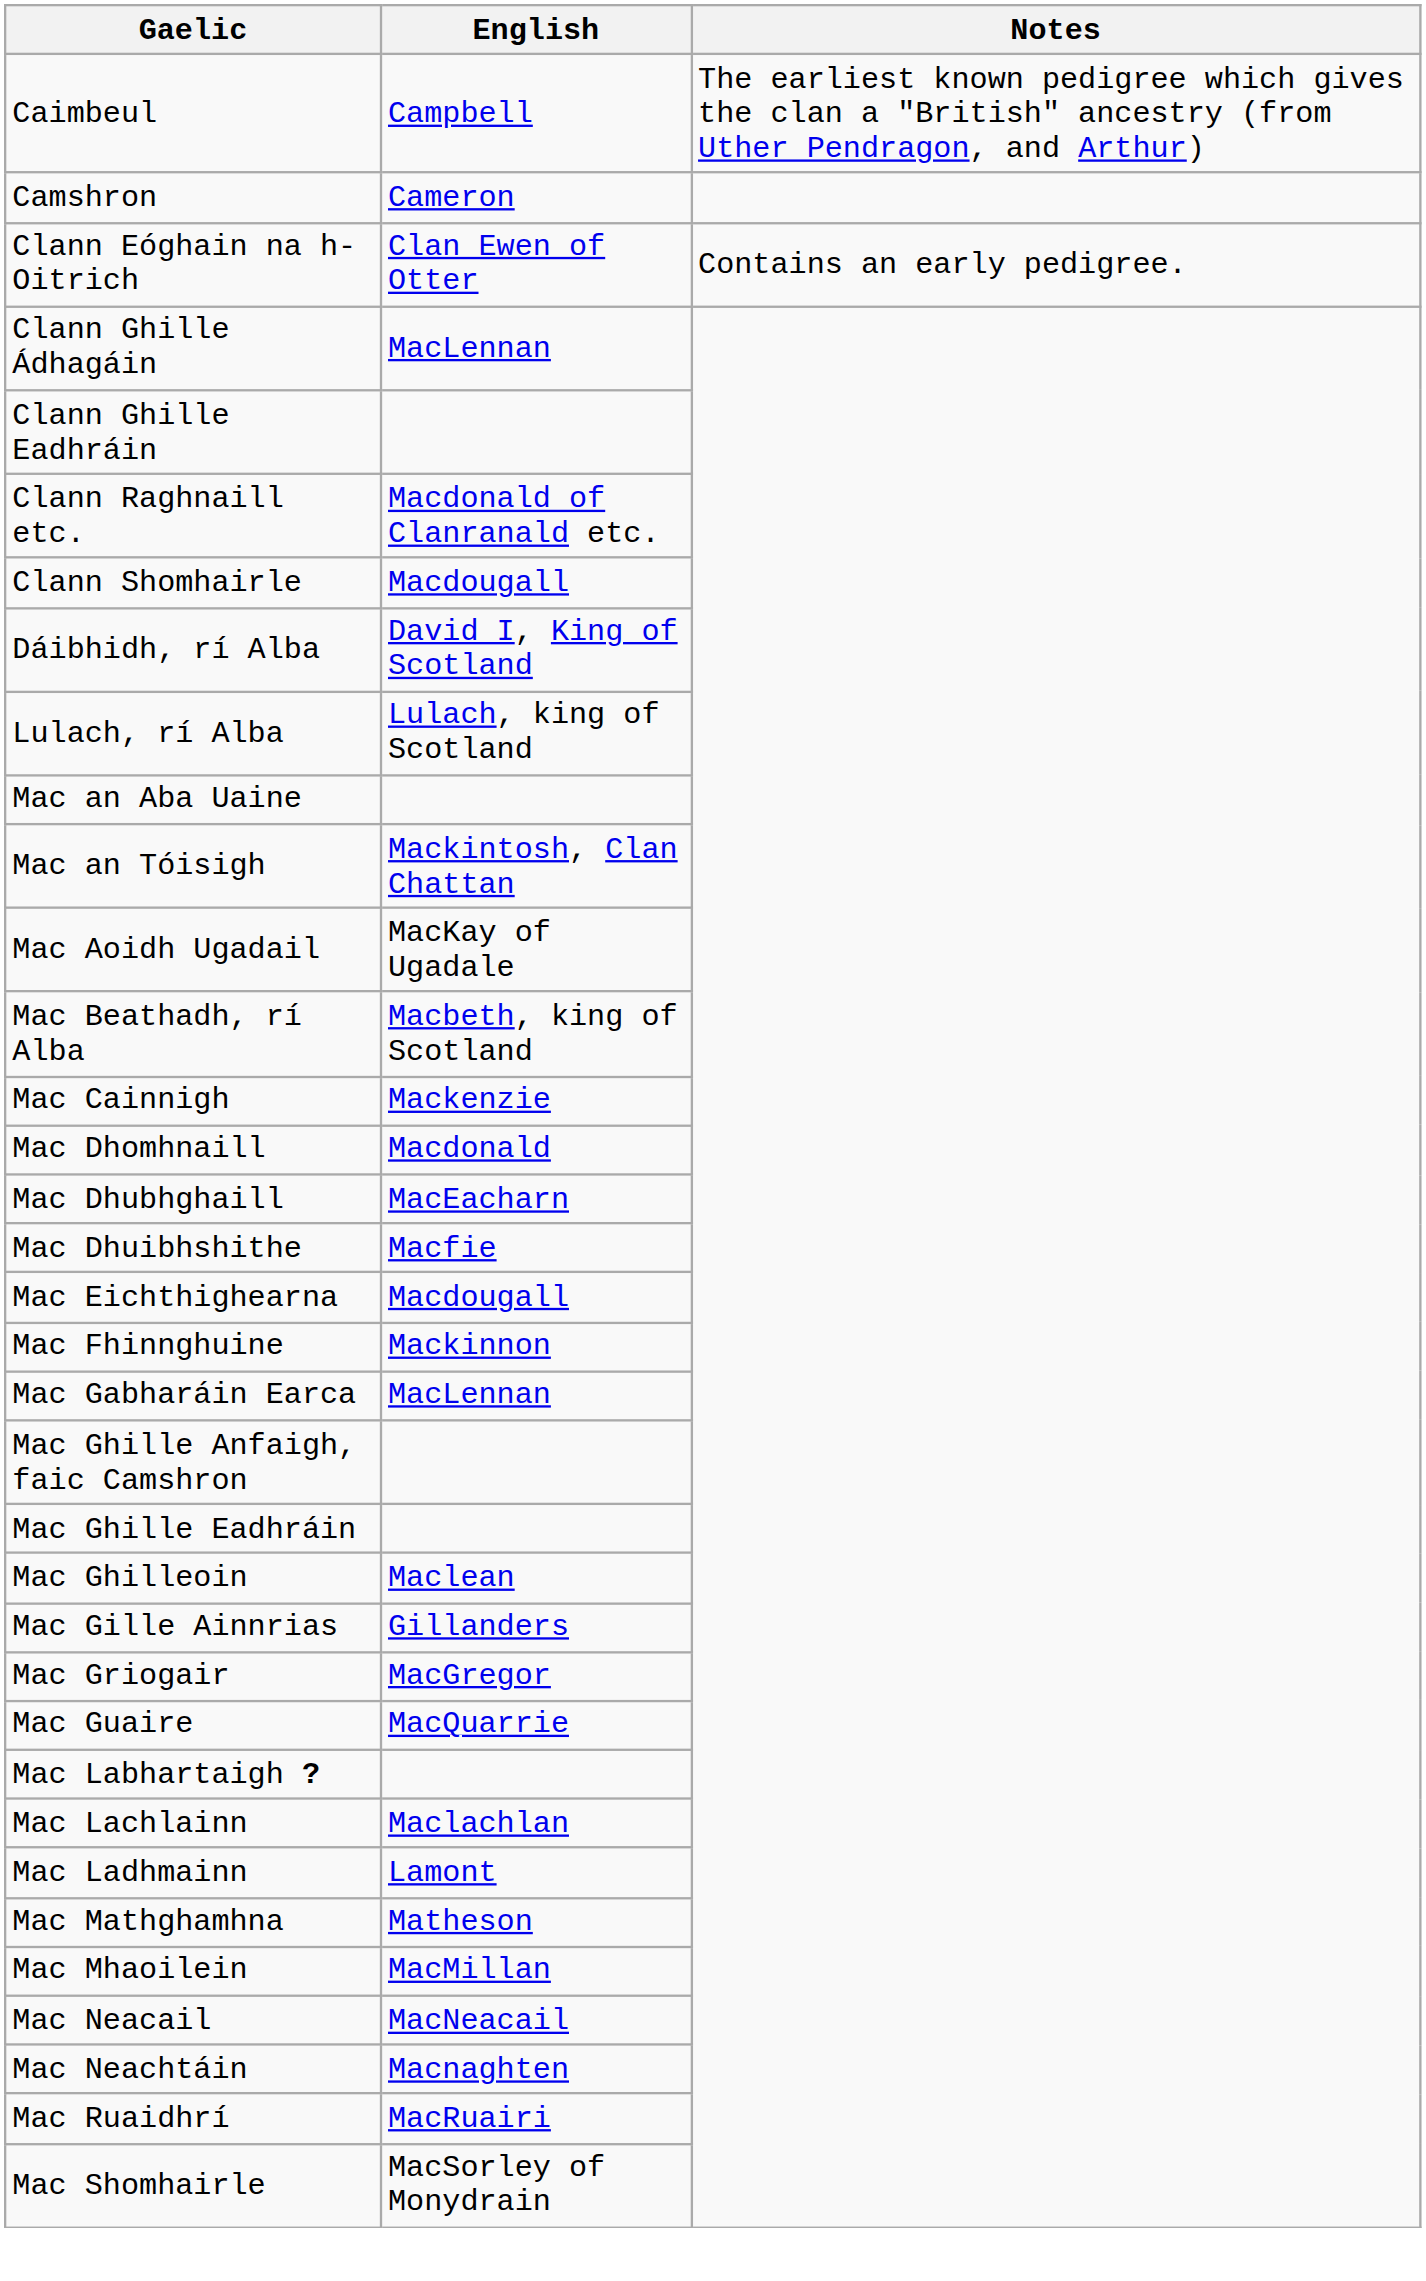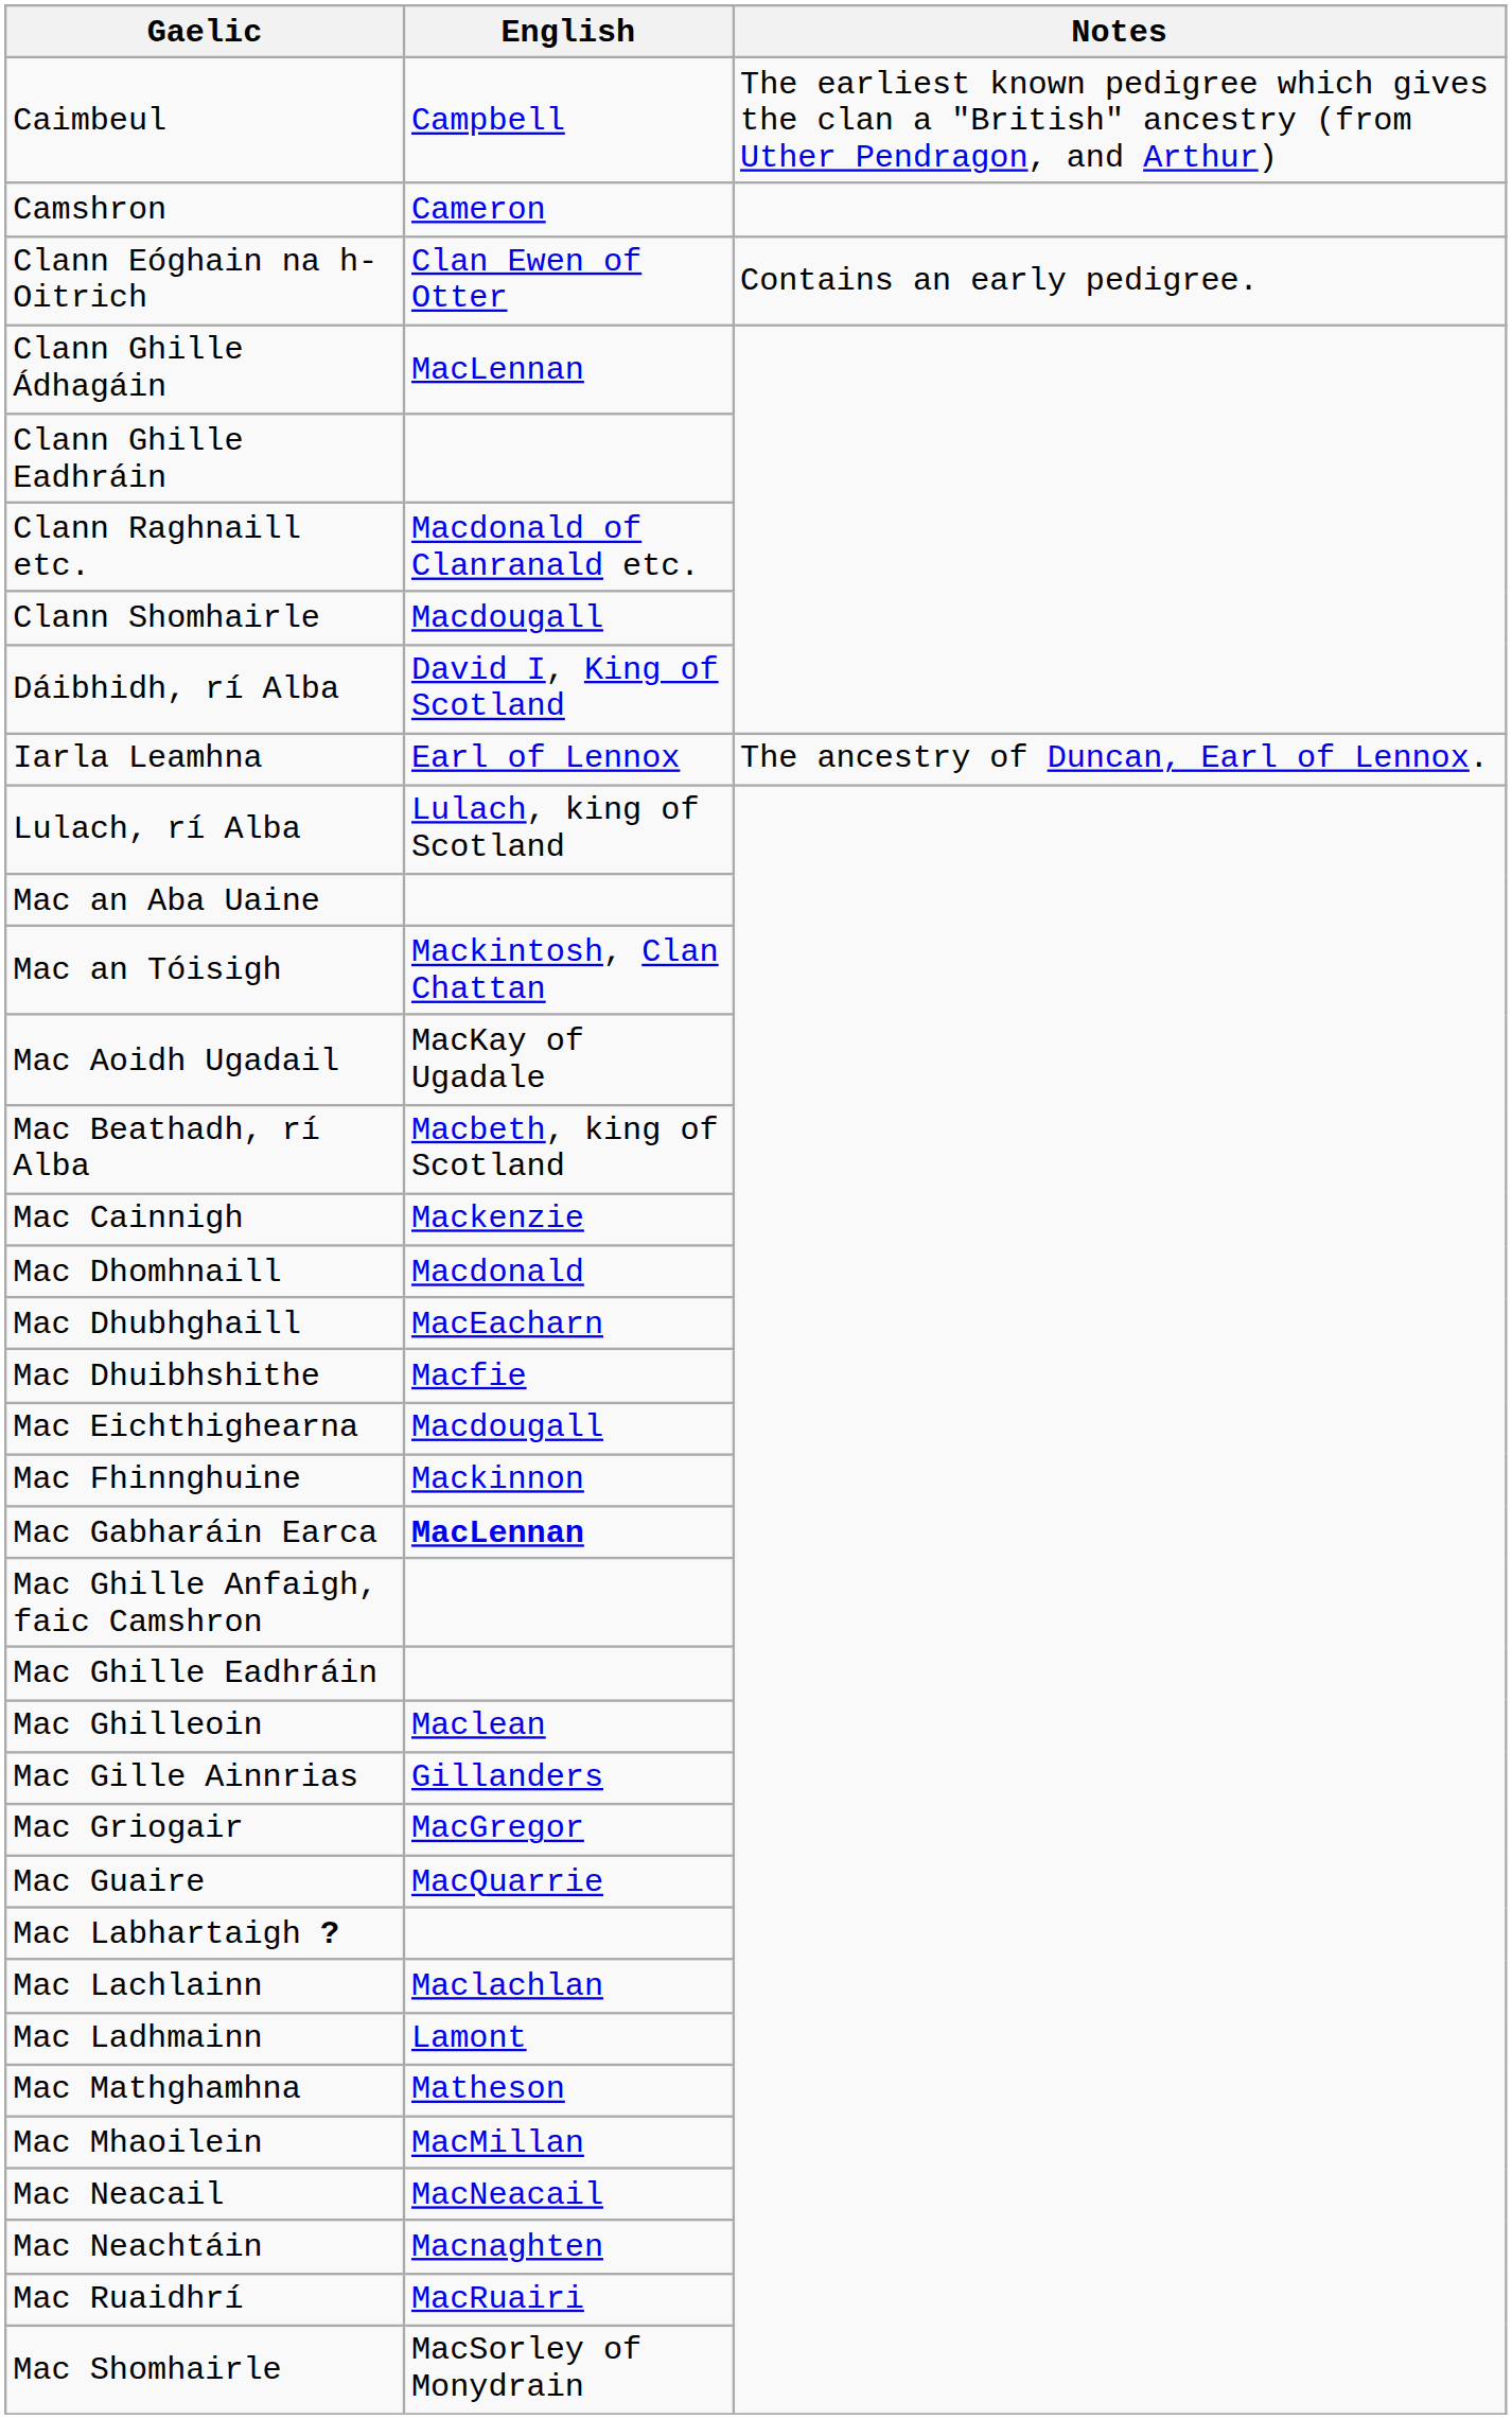 <table class="wikitable sortable">
 <tr>
 <th>Gaelic</th>
 <th>English</th>
 <th>Notes</th>
 </tr>
 <tr>
 <td>Caimbeul</td>
 <td><a href='#'>Campbell</a></td>
 <td>The earliest known pedigree which gives the clan a "British" ancestry (from <a href='#'>Uther Pendragon</a>, and <a href='#'>Arthur</a>)</td>
 </tr>
 <tr>
 <td>Camshron</td>
 <td><a href='#'>Cameron</a></td>
 </tr>
 <tr>
 <td>Clann Eóghain na h-Oitrich</td>
 <td><a href='#'>Clan Ewen of Otter</a></td>
 <td>Contains an early pedigree.</td>
 </tr>
 <tr>
 <td>Clann Ghille Ádhagáin</td>
 <td><a href='#'>MacLennan</a></td>
 </tr>
 <tr>
 <td>Clann Ghille Eadhráin</td>
 <td></td>
 </tr>
 <tr>
 <td>Clann Raghnaill etc.</td>
 <td><a href='#'>Macdonald of Clanranald</a> etc.</td>
 </tr>
 <tr>
 <td>Clann Shomhairle</td>
 <td><a href='#'>Macdougall</a></td>
 </tr>
 <tr>
 <td>Dáibhidh, rí Alba</td>
 <td><a href='#'>David I</a>, <a href='#'>King of Scotland</a></td>
+</tr>
+<tr>
+<td>Iarla Leamhna</td>
+<td><a href='#'>Earl of Lennox</a></td>
+<td>The ancestry of <a href='#'>Duncan, Earl of Lennox</a>.</td>
 </tr>
 <tr>
 <td>Lulach, rí Alba</td>
 <td><a href='#'>Lulach</a>, king of Scotland</td>
 </tr>
 <tr>
 <td>Mac an Aba Uaine</td>
 <td></td>
 </tr>
 <tr>
 <td>Mac an Tóisigh</td>
 <td><a href='#'>Mackintosh</a>, <a href='#'>Clan Chattan</a></td>
 </tr>
 <tr>
 <td>Mac Aoidh Ugadail</td>
 <td>MacKay of Ugadale</td>
 </tr>
 <tr>
 <td>Mac Beathadh, rí Alba</td>
 <td><a href='#'>Macbeth</a>, king of Scotland</td>
 </tr>
 <tr>
 <td>Mac Cainnigh</td>
 <td><a href='#'>Mackenzie</a></td>
 </tr>
 <tr>
 <td>Mac Dhomhnaill</td>
 <td><a href='#'>Macdonald</a></td>
 </tr>
 <tr>
 <td>Mac Dhubhghaill</td>
 <td><a href='#'>MacEacharn</a></td>
 </tr>
 <tr>
 <td>Mac Dhuibhshithe</td>
 <td><a href='#'>Macfie</a></td>
 </tr>
 <tr>
 <td>Mac Eichthighearna</td>
 <td><a href='#'>Macdougall</a></td>
 </tr>
 <tr>
 <td>Mac Fhinnghuine</td>
 <td><a href='#'>Mackinnon</a></td>
 </tr>
 <tr>
 <td>Mac Gabharáin Earca</td>
-<td><a href='#'>MacLennan</a></td>
+<td><strong><a href='#'>MacLennan</a></strong></td>
 </tr>
 <tr>
 <td>Mac Ghille Anfaigh, faic Camshron</td>
 <td></td>
 </tr>
 <tr>
 <td>Mac Ghille Eadhráin</td>
 <td></td>
 </tr>
 <tr>
 <td>Mac Ghilleoin</td>
 <td><a href='#'>Maclean</a></td>
 </tr>
 <tr>
 <td>Mac Gille Ainnrias</td>
 <td><a href='#'>Gillanders</a></td>
 </tr>
 <tr>
 <td>Mac Griogair</td>
 <td><a href='#'>MacGregor</a></td>
 </tr>
 <tr>
 <td>Mac Guaire</td>
 <td><a href='#'>MacQuarrie</a></td>
 </tr>
 <tr>
 <td>Mac Labhartaigh <strong>?</strong></td>
 <td></td>
 </tr>
 <tr>
 <td>Mac Lachlainn</td>
 <td><a href='#'>Maclachlan</a></td>
 </tr>
 <tr>
 <td>Mac Ladhmainn</td>
 <td><a href='#'>Lamont</a></td>
 </tr>
 <tr>
 <td>Mac Mathghamhna</td>
 <td><a href='#'>Matheson</a></td>
 </tr>
 <tr>
 <td>Mac Mhaoilein</td>
 <td><a href='#'>MacMillan</a></td>
 </tr>
 <tr>
 <td>Mac Neacail</td>
 <td><a href='#'>MacNeacail</a></td>
 </tr>
 <tr>
 <td>Mac Neachtáin</td>
 <td><a href='#'>Macnaghten</a></td>
 </tr>
 <tr>
 <td>Mac Ruaidhrí</td>
 <td><a href='#'>MacRuairi</a></td>
 </tr>
 <tr>
 <td>Mac Shomhairle</td>
 <td>MacSorley of Monydrain</td>
 </tr>
 </table>
